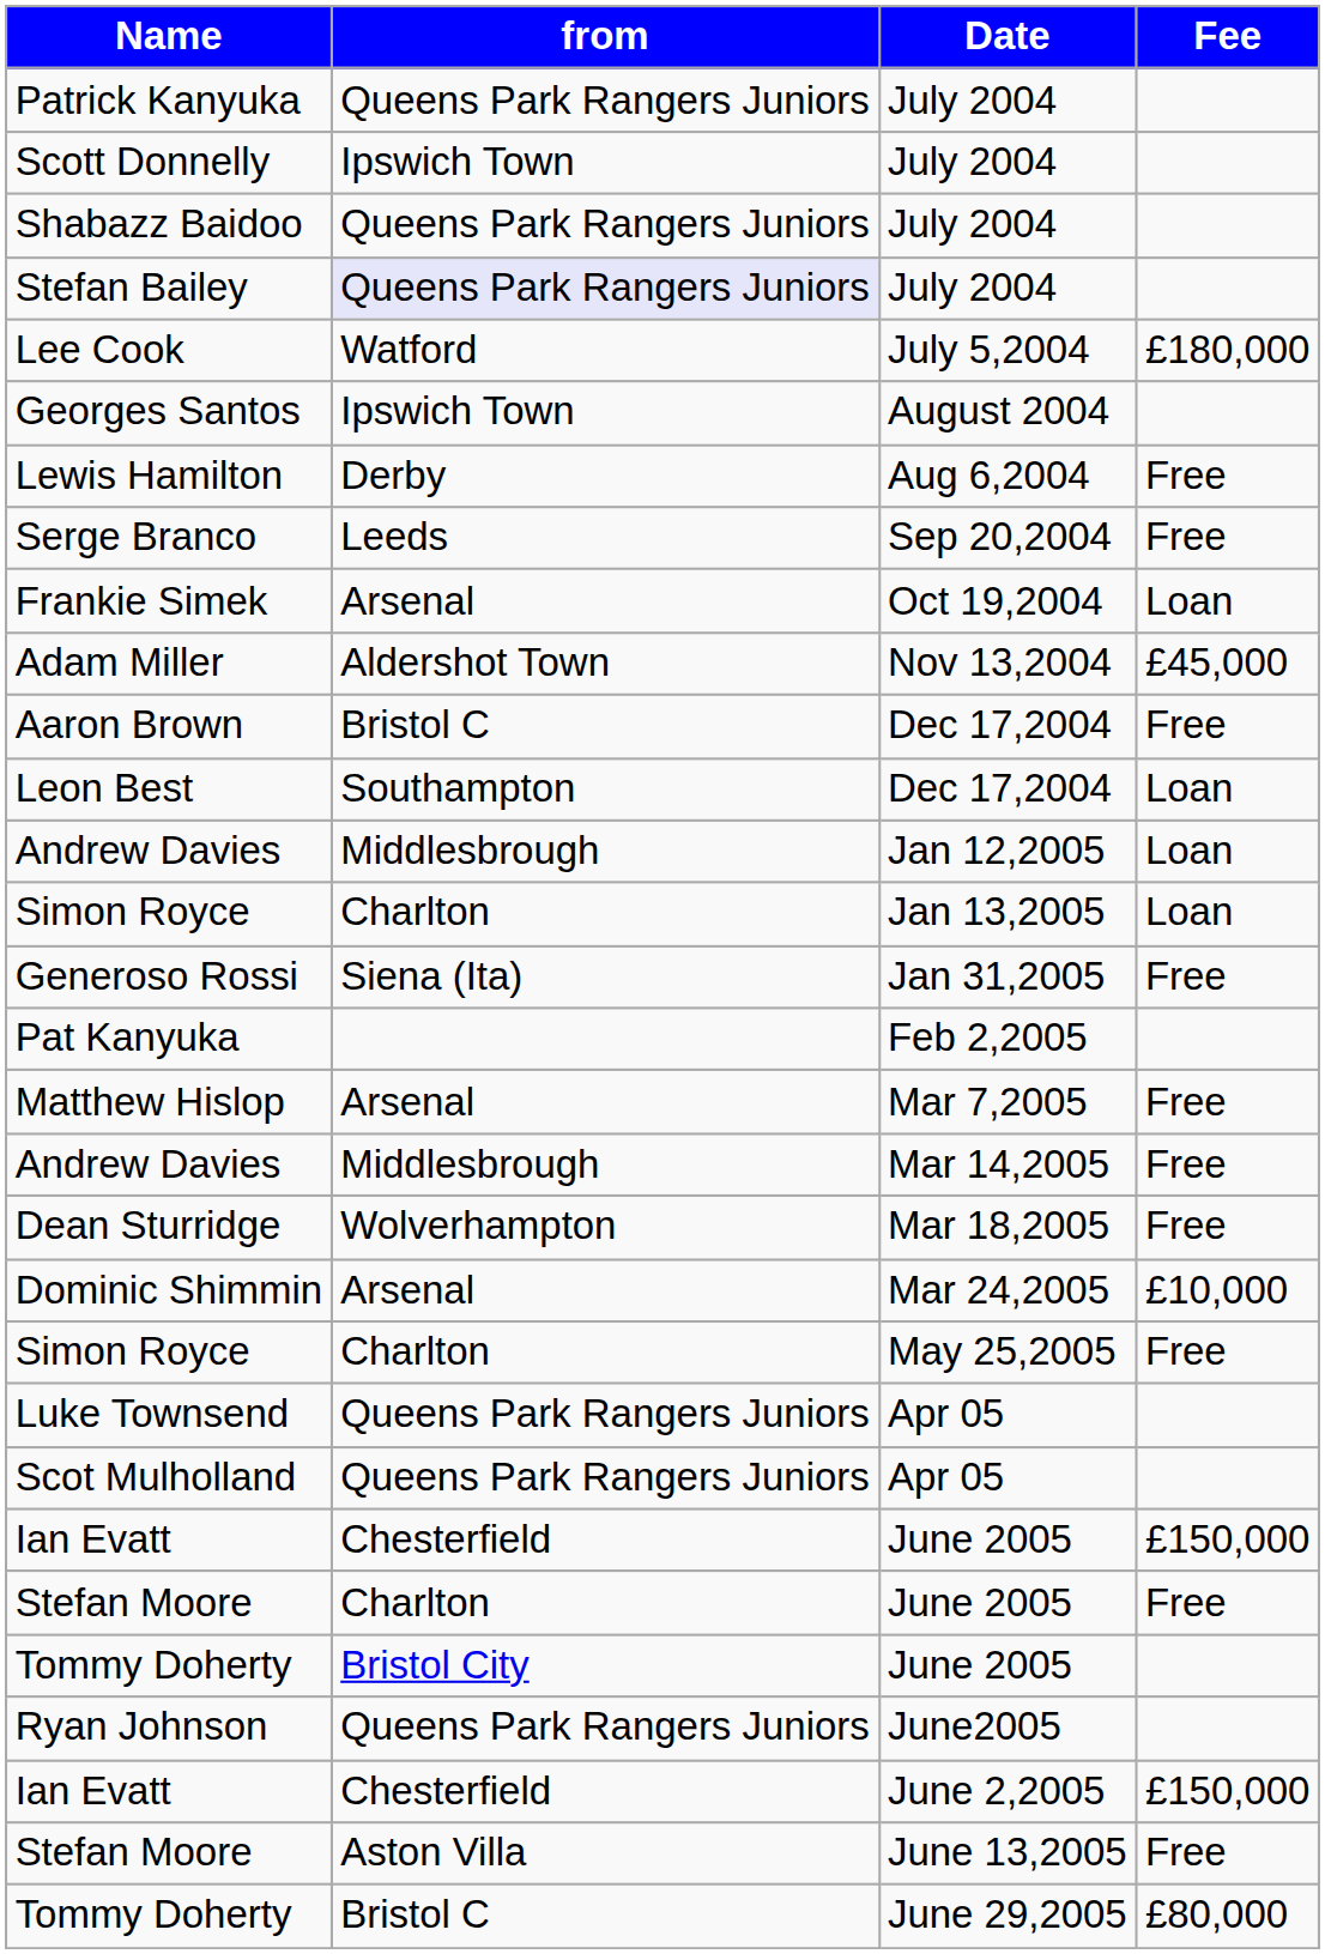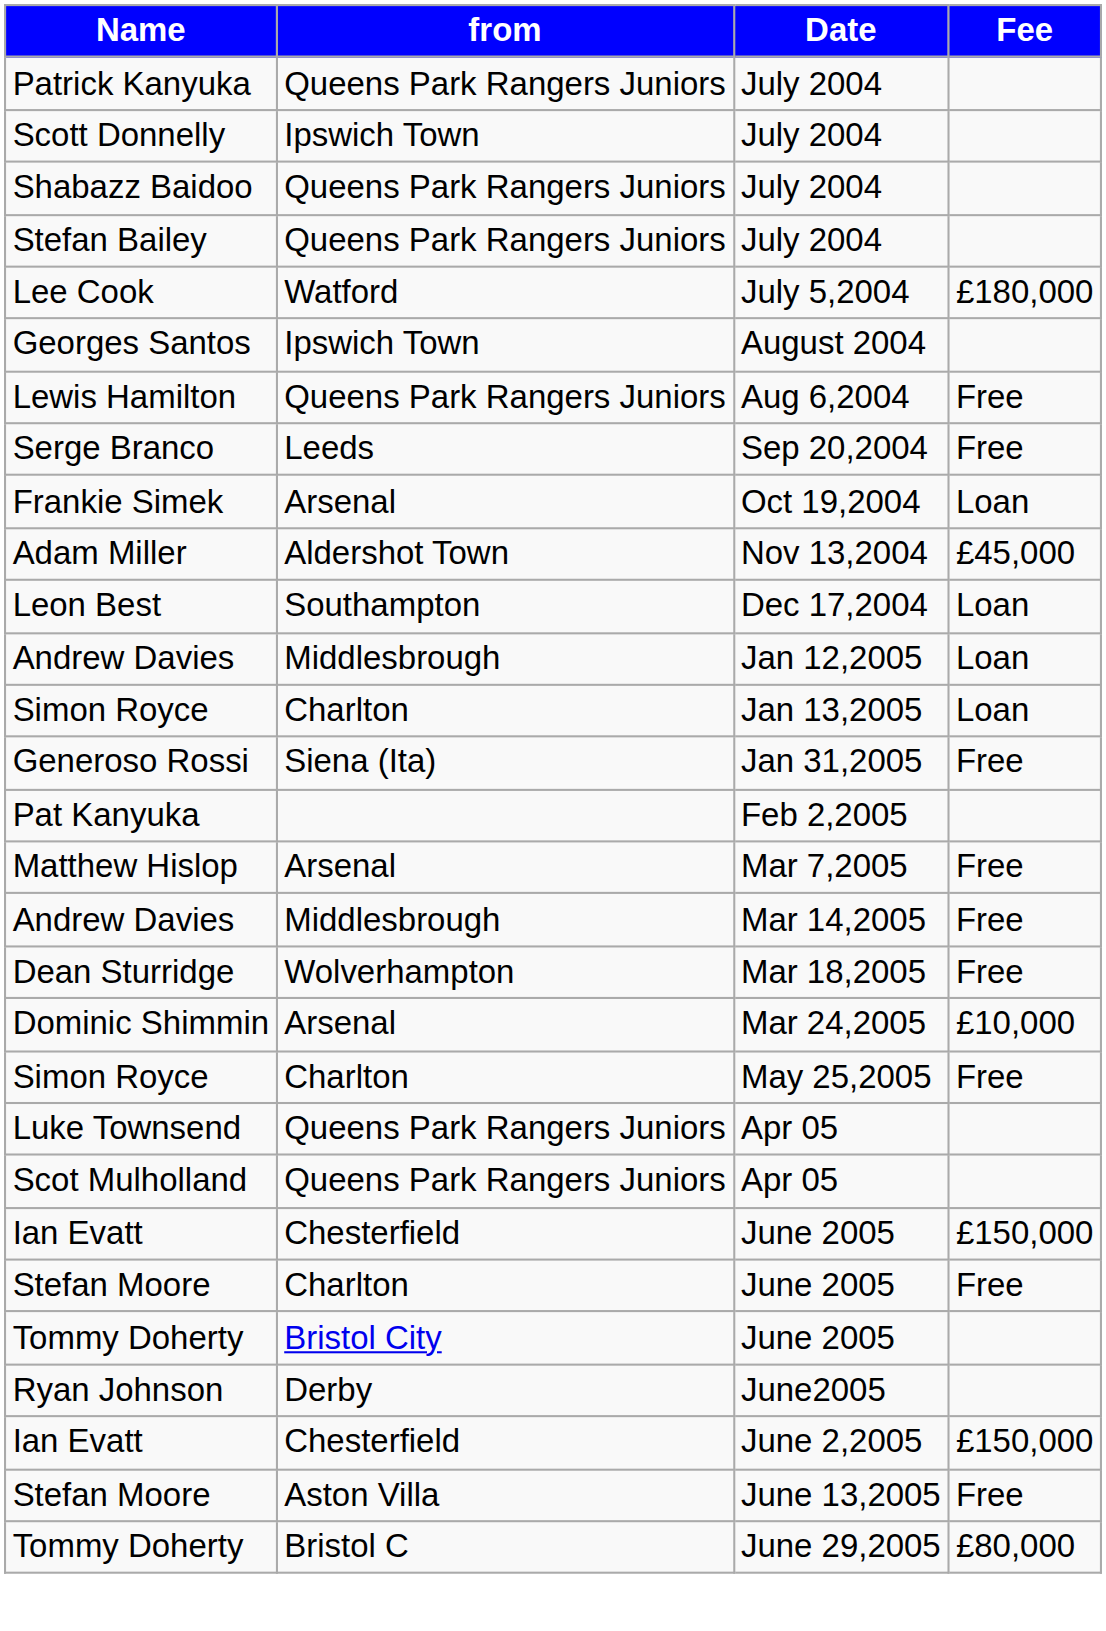 <table class="wikitable">
 <tr>
 <th style="background:#0000FF; color:#FFFFFF; text-align:center;"><strong>Name</strong></th>
 <th style="background:#0000FF; color:#FFFFFF; text-align:center;">from</th>
 <th style="background:#0000FF; color:#FFFFFF; text-align:center;">Date</th>
 <th style="background:#0000FF; color:#FFFFFF; text-align:center;">Fee</th>
 </tr>
 <tr>
 <td>Patrick Kanyuka</td>
 <td>Queens Park Rangers Juniors</td>
 <td>July 2004</td>
 <td></td>
 </tr>
 <tr>
 <td>Scott Donnelly</td>
 <td>Ipswich Town</td>
 <td>July 2004</td>
 <td></td>
 </tr>
 <tr>
 <td>Shabazz Baidoo</td>
 <td>Queens Park Rangers Juniors</td>
 <td>July 2004</td>
 <td></td>
 </tr>
 <tr>
 <td>Stefan Bailey</td>
-<td style="background: lavender;">Queens Park Rangers Juniors</td>
+<td>Queens Park Rangers Juniors</td>
 <td>July 2004</td>
 <td></td>
 </tr>
 <tr>
 <td>Lee Cook</td>
 <td>Watford</td>
 <td>July 5,2004</td>
 <td>£180,000</td>
 </tr>
 <tr>
 <td>Georges Santos</td>
 <td>Ipswich Town</td>
 <td>August 2004</td>
 <td></td>
 </tr>
 <tr>
 <td>Lewis Hamilton</td>
-<td>Derby</td>
+<td>Queens Park Rangers Juniors</td>
 <td>Aug 6,2004</td>
 <td>Free</td>
 </tr>
 <tr>
 <td>Serge Branco</td>
 <td>Leeds</td>
 <td>Sep 20,2004</td>
 <td>Free</td>
 </tr>
 <tr>
 <td>Frankie Simek</td>
 <td>Arsenal</td>
 <td>Oct 19,2004</td>
 <td>Loan</td>
 </tr>
 <tr>
 <td>Adam Miller</td>
 <td>Aldershot Town</td>
 <td>Nov 13,2004</td>
 <td>£45,000</td>
-</tr>
-<tr>
-<td>Aaron Brown</td>
-<td>Bristol C</td>
-<td>Dec 17,2004</td>
-<td>Free</td>
 </tr>
 <tr>
 <td>Leon Best</td>
 <td>Southampton</td>
 <td>Dec 17,2004</td>
 <td>Loan</td>
 </tr>
 <tr>
 <td>Andrew Davies</td>
 <td>Middlesbrough</td>
 <td>Jan 12,2005</td>
 <td>Loan</td>
 </tr>
 <tr>
 <td>Simon Royce</td>
 <td>Charlton</td>
 <td>Jan 13,2005</td>
 <td>Loan</td>
 </tr>
 <tr>
 <td>Generoso Rossi</td>
 <td>Siena (Ita)</td>
 <td>Jan 31,2005</td>
 <td>Free</td>
 </tr>
 <tr>
 <td>Pat Kanyuka</td>
 <td></td>
 <td>Feb 2,2005</td>
 <td></td>
 </tr>
 <tr>
 <td>Matthew Hislop</td>
 <td>Arsenal</td>
 <td>Mar 7,2005</td>
 <td>Free</td>
 </tr>
 <tr>
 <td>Andrew Davies</td>
 <td>Middlesbrough</td>
 <td>Mar 14,2005</td>
 <td>Free</td>
 </tr>
 <tr>
 <td>Dean Sturridge</td>
 <td>Wolverhampton</td>
 <td>Mar 18,2005</td>
 <td>Free</td>
 </tr>
 <tr>
 <td>Dominic Shimmin</td>
 <td>Arsenal</td>
 <td>Mar 24,2005</td>
 <td>£10,000</td>
 </tr>
 <tr>
 <td>Simon Royce</td>
 <td>Charlton</td>
 <td>May 25,2005</td>
 <td>Free</td>
 </tr>
 <tr>
 <td>Luke Townsend</td>
 <td>Queens Park Rangers Juniors</td>
 <td>Apr 05</td>
 <td></td>
 </tr>
 <tr>
 <td>Scot Mulholland</td>
 <td>Queens Park Rangers Juniors</td>
 <td>Apr 05</td>
 <td></td>
 </tr>
 <tr>
 <td>Ian Evatt</td>
 <td>Chesterfield</td>
 <td>June 2005</td>
 <td>£150,000</td>
 </tr>
 <tr>
 <td>Stefan Moore</td>
 <td>Charlton</td>
 <td>June 2005</td>
 <td>Free</td>
 </tr>
 <tr>
 <td>Tommy Doherty</td>
 <td><a href='#'>Bristol City</a></td>
 <td>June 2005</td>
 <td></td>
 </tr>
 <tr>
 <td>Ryan Johnson</td>
-<td>Queens Park Rangers Juniors</td>
+<td>Derby</td>
 <td>June2005</td>
 <td></td>
 </tr>
 <tr>
 <td>Ian Evatt</td>
 <td>Chesterfield</td>
 <td>June 2,2005</td>
 <td>£150,000</td>
 </tr>
 <tr>
 <td>Stefan Moore</td>
 <td>Aston Villa</td>
 <td>June 13,2005</td>
 <td>Free</td>
 </tr>
 <tr>
 <td>Tommy Doherty</td>
 <td>Bristol C</td>
 <td>June 29,2005</td>
 <td>£80,000</td>
 </tr>
 </table>
